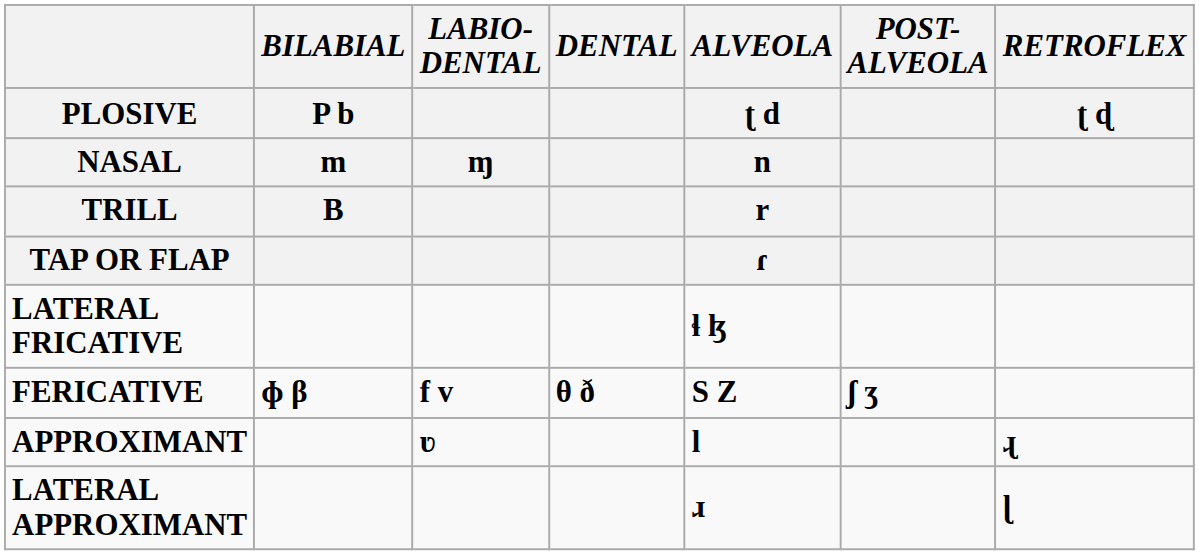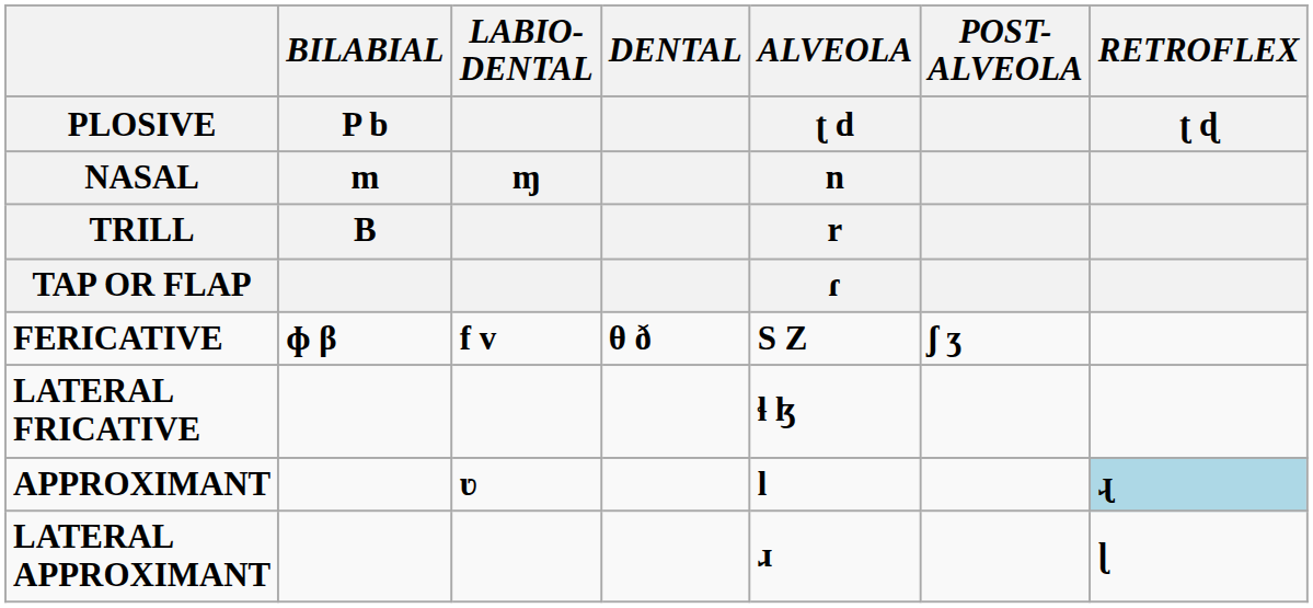 <table class="wikitable">
 <tr>
 <th></th>
 <th><em>BILABIAL</em></th>
 <th><em>LABIO- DENTAL</em></th>
 <th><em>DENTAL</em></th>
 <th><em>ALVEOLA</em></th>
 <th><em>POST-ALVEOLA</em></th>
 <th><em>RETROFLEX</em></th>
 </tr>
 <tr>
 <th>PLOSIVE</th>
 <th>Ρ   b</th>
 <th></th>
 <th></th>
 <th>ʈ       d</th>
 <th></th>
 <th>ʈ    ɖ</th>
 </tr>
 <tr>
 <th>NASAL</th>
 <th>m</th>
 <th>ɱ</th>
 <th></th>
 <th>n</th>
 <th></th>
 <th></th>
 </tr>
 <tr>
 <th>TRILL</th>
 <th>B</th>
 <th></th>
 <th></th>
 <th>r</th>
 <th></th>
 <th></th>
 </tr>
 <tr>
 <th>TAP OR FLAP</th>
 <th></th>
 <th></th>
 <th></th>
 <th>ɾ</th>
 <th></th>
 <th></th>
 </tr>
 <tr>
+<td><strong>FERICATIVE</strong></td>
+<td><strong>ɸ      β</strong></td>
+<td><strong>f     v</strong></td>
+<td><strong>θ      ð</strong></td>
+<td><strong>S    Z</strong></td>
+<td><strong>ʃ     ӡ</strong></td>
+<td></td>
+</tr>
+<tr>
 <td><strong>LATERAL FRICATIVE</strong></td>
 <td></td>
 <td></td>
 <td></td>
 <td><strong>ɬ      ɮ</strong></td>
 <td></td>
 <td></td>
 </tr>
 <tr>
-<td><strong>FERICATIVE</strong></td>
-<td><strong>ɸ      β</strong></td>
-<td><strong>f     v</strong></td>
-<td><strong>θ      ð</strong></td>
-<td><strong>S    Z</strong></td>
-<td><strong>ʃ     ӡ</strong></td>
-<td></td>
-</tr>
-<tr>
 <td><strong>APPROXIMANT</strong></td>
 <td></td>
 <td><strong>ʋ</strong></td>
 <td></td>
 <td><strong>l</strong></td>
 <td></td>
-<td><strong>ɻ</strong></td>
+<td style="background: lightblue;"><strong>ɻ</strong></td>
 </tr>
 <tr>
 <td><strong>LATERAL APPROXIMANT</strong></td>
 <td></td>
 <td></td>
 <td></td>
 <td><strong>ɹ</strong></td>
 <td></td>
 <td><strong>ɭ</strong></td>
 </tr>
 </table>
